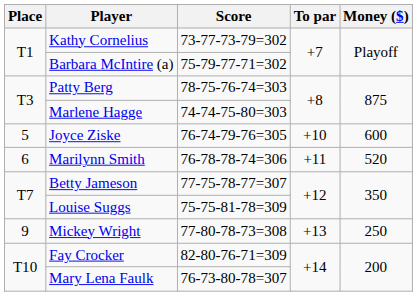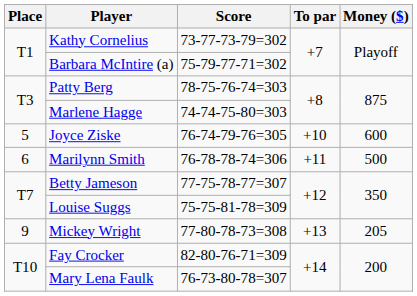 <table class="wikitable">
 <tr>
 <th>Place</th>
 <th>Player</th>
 <th>Score</th>
 <th>To par</th>
 <th>Money (<a href='#'>$</a>)</th>
 </tr>
 <tr>
 <td align=center rowspan=2>T1</td>
 <td> <a href='#'>Kathy Cornelius</a></td>
 <td>73-77-73-79=302</td>
 <td align=center rowspan=2>+7</td>
 <td align=center rowspan=2>Playoff</td>
 </tr>
 <tr>
 <td> <a href='#'>Barbara McIntire</a> (a)</td>
 <td>75-79-77-71=302</td>
 </tr>
 <tr>
 <td align=center rowspan=2>T3</td>
 <td> <a href='#'>Patty Berg</a></td>
 <td>78-75-76-74=303</td>
 <td align=center rowspan=2>+8</td>
 <td align=center rowspan=2>875</td>
 </tr>
 <tr>
 <td> <a href='#'>Marlene Hagge</a></td>
 <td>74-74-75-80=303</td>
 </tr>
 <tr>
 <td align=center>5</td>
 <td> <a href='#'>Joyce Ziske</a></td>
 <td>76-74-79-76=305</td>
 <td align=center>+10</td>
 <td align=center>600</td>
 </tr>
 <tr>
 <td align=center>6</td>
 <td> <a href='#'>Marilynn Smith</a></td>
 <td>76-78-78-74=306</td>
 <td align=center>+11</td>
-<td align=center>520</td>
+<td align=center>500</td>
 </tr>
 <tr>
 <td align=center rowspan=2>T7</td>
 <td> <a href='#'>Betty Jameson</a></td>
 <td>77-75-78-77=307</td>
 <td align=center rowspan=2>+12</td>
 <td align=center rowspan=2>350</td>
 </tr>
 <tr>
 <td> <a href='#'>Louise Suggs</a></td>
 <td>75-75-81-78=309</td>
 </tr>
 <tr>
 <td align=center>9</td>
 <td> <a href='#'>Mickey Wright</a></td>
 <td>77-80-78-73=308</td>
 <td align=center>+13</td>
-<td align=center>250</td>
+<td align=center>205</td>
 </tr>
 <tr>
 <td align=center rowspan=2>T10</td>
 <td> <a href='#'>Fay Crocker</a></td>
 <td>82-80-76-71=309</td>
 <td align=center rowspan=2>+14</td>
 <td align=center rowspan=2>200</td>
 </tr>
 <tr>
 <td> <a href='#'>Mary Lena Faulk</a></td>
 <td>76-73-80-78=307</td>
 </tr>
 </table>
